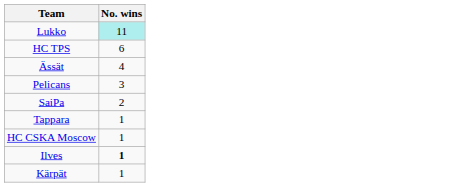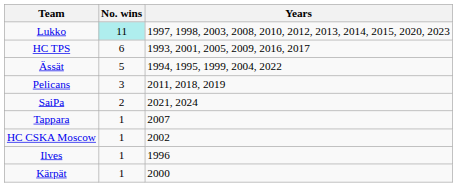 <table class="wikitable sortable" style="font-size 95%; text-align:center;">
 <tr>
 <th>Team</th>
 <th>No. wins</th>
+<th>Years</th>
 </tr>
 <tr>
 <td><a href='#'>Lukko</a></td>
 <td style="background: paleturquoise;">11</td>
+<td style="text-align:left;">1997, 1998, 2003, 2008, 2010, 2012, 2013, 2014, 2015, 2020, 2023</td>
 </tr>
 <tr>
 <td><a href='#'>HC TPS</a></td>
 <td>6</td>
+<td style="text-align:left;">1993, 2001, 2005, 2009, 2016, 2017</td>
 </tr>
 <tr>
 <td><a href='#'>Ässät</a></td>
-<td>4</td>
+<td>5</td>
+<td style="text-align:left;">1994, 1995, 1999, 2004, 2022</td>
 </tr>
 <tr>
 <td><a href='#'>Pelicans</a></td>
 <td>3</td>
+<td style="text-align:left;">2011, 2018, 2019</td>
 </tr>
 <tr>
 <td><a href='#'>SaiPa</a></td>
 <td>2</td>
+<td style="text-align:left;">2021, 2024</td>
 </tr>
 <tr>
 <td><a href='#'>Tappara</a></td>
 <td>1</td>
+<td style="text-align:left;">2007</td>
 </tr>
 <tr>
 <td><a href='#'>HC CSKA Moscow</a></td>
 <td>1</td>
+<td style="text-align:left;">2002</td>
 </tr>
 <tr>
 <td><a href='#'>Ilves</a></td>
-<td><strong>1</strong></td>
+<td>1</td>
+<td style="text-align:left;">1996</td>
 </tr>
 <tr>
 <td><a href='#'>Kärpät</a></td>
 <td>1</td>
+<td style="text-align:left;">2000</td>
 </tr>
 </table>
